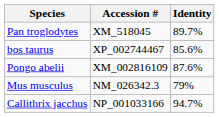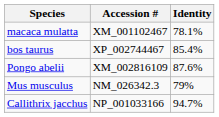 <table class="wikitable" border="1">
 <tr>
 <th>Species</th>
 <th>Accession #</th>
 <th>Identity</th>
 </tr>
 <tr>
-<td><a href='#'>Pan troglodytes</a></td>
-<td>XM_518045</td>
-<td>89.7%</td>
+<td><a href='#'>macaca mulatta</a></td>
+<td>XM_001102467</td>
+<td>78.1%</td>
 </tr>
 <tr>
 <td><a href='#'>bos taurus</a></td>
 <td>XP_002744467</td>
-<td>85.6%</td>
+<td>85.4%</td>
 </tr>
 <tr>
 <td><a href='#'>Pongo abelii</a></td>
 <td>XM_002816109</td>
 <td>87.6%</td>
 </tr>
 <tr>
 <td><a href='#'>Mus musculus</a></td>
 <td>NM_026342.3</td>
 <td>79%</td>
 </tr>
 <tr>
 <td><a href='#'>Callithrix jacchus</a></td>
 <td>NP_001033166</td>
 <td>94.7%</td>
 </tr>
 </table>
